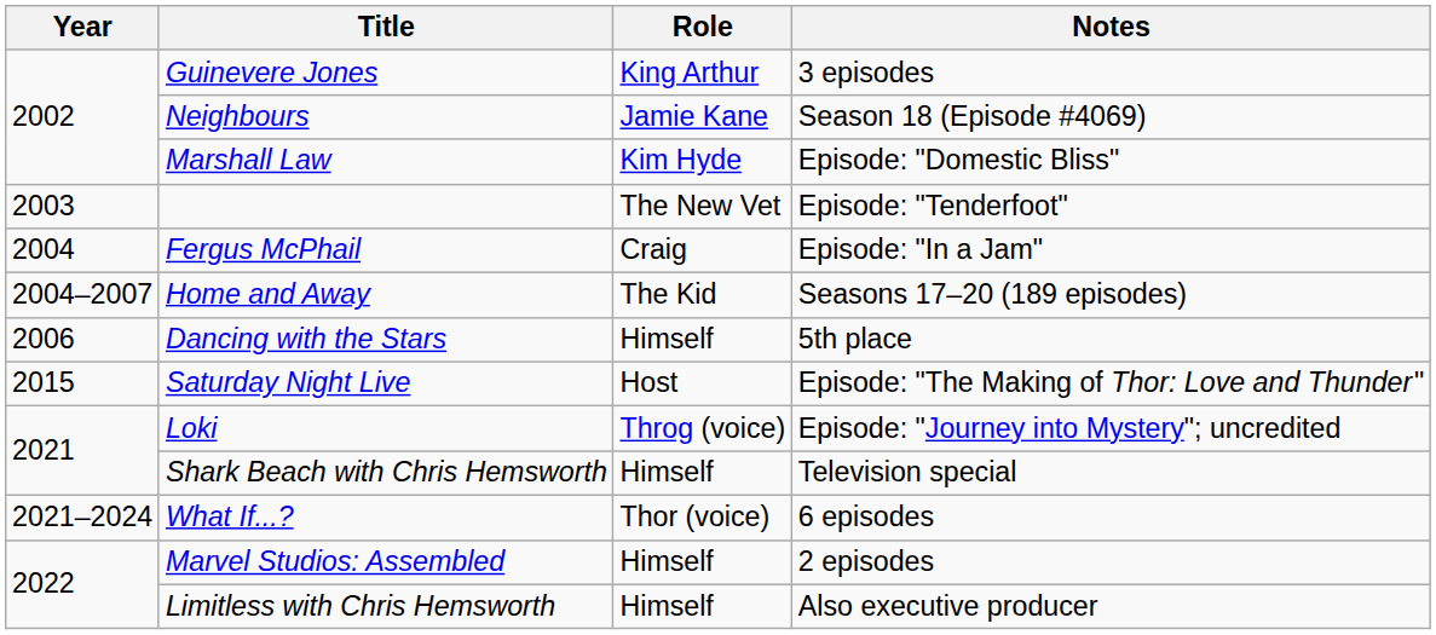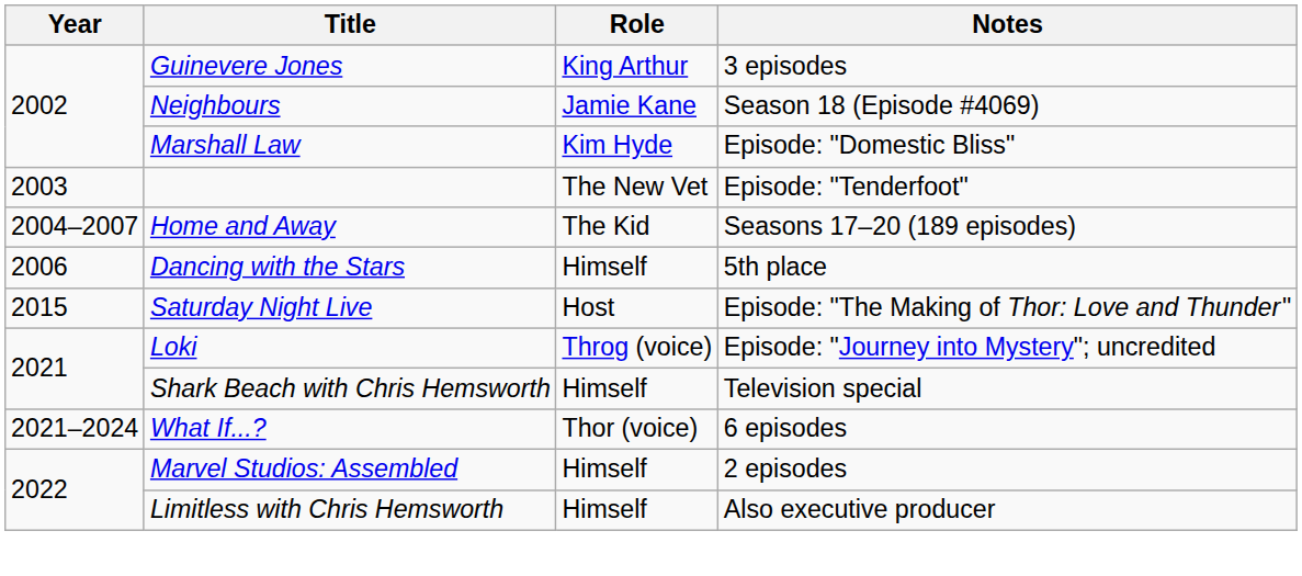 <table class="wikitable sortable">
 <tr>
 <th>Year</th>
 <th>Title</th>
 <th>Role</th>
 <th class="unsortable">Notes</th>
 </tr>
 <tr>
 <td rowspan="3">2002</td>
 <td><em><a href='#'>Guinevere Jones</a></em></td>
 <td><a href='#'>King Arthur</a></td>
 <td>3 episodes</td>
 </tr>
 <tr>
 <td><em><a href='#'>Neighbours</a></em></td>
 <td><a href='#'>Jamie Kane</a></td>
 <td>Season 18 (Episode #4069)</td>
 </tr>
 <tr>
 <td><em><a href='#'>Marshall Law</a></em></td>
 <td><a href='#'>Kim Hyde</a></td>
 <td>Episode: "Domestic Bliss"</td>
 </tr>
 <tr>
 <td>2003</td>
 <td><em></em></td>
 <td>The New Vet</td>
 <td>Episode: "Tenderfoot"</td>
-</tr>
-<tr>
-<td>2004</td>
-<td><em><a href='#'>Fergus McPhail</a></em></td>
-<td>Craig</td>
-<td>Episode: "In a Jam"</td>
 </tr>
 <tr>
 <td>2004–2007</td>
 <td><em><a href='#'>Home and Away</a></em></td>
 <td>The Kid</td>
 <td>Seasons 17–20 (189 episodes)</td>
 </tr>
 <tr>
 <td>2006</td>
 <td><em><a href='#'>Dancing with the Stars</a></em></td>
 <td>Himself</td>
 <td>5th place</td>
 </tr>
 <tr>
 <td>2015</td>
 <td><em><a href='#'>Saturday Night Live</a></em></td>
 <td>Host</td>
 <td>Episode: "The Making of <em>Thor: Love and Thunder</em> "</td>
 </tr>
 <tr>
 <td rowspan="2">2021</td>
 <td><em><a href='#'>Loki</a></em></td>
 <td><a href='#'>Throg</a> (voice)</td>
 <td>Episode: "<a href='#'>Journey into Mystery</a>"; uncredited</td>
 </tr>
 <tr>
 <td><em>Shark Beach with Chris Hemsworth</em></td>
 <td>Himself</td>
 <td>Television special</td>
 </tr>
 <tr>
 <td>2021–2024</td>
 <td><em><a href='#'>What If...?</a></em></td>
 <td>Thor (voice)</td>
 <td>6 episodes</td>
 </tr>
 <tr>
 <td rowspan=2>2022</td>
 <td><em><a href='#'>Marvel Studios: Assembled</a></em></td>
 <td>Himself</td>
 <td>2 episodes</td>
 </tr>
 <tr>
 <td><em>Limitless with Chris Hemsworth</em></td>
 <td>Himself</td>
 <td>Also executive producer</td>
 </tr>
 </table>
